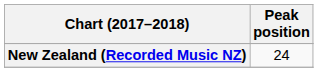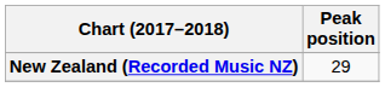 <table class="wikitable sortable plainrowheaders" style="text-align:center">
 <tr>
 <th scope="col">Chart (2017–2018)</th>
 <th scope="col">Peak<br> position</th>
 </tr>
 <tr>
 </tr>
 <tr>
 </tr>
 <tr>
 </tr>
 <tr>
 </tr>
 <tr>
 </tr>
 <tr>
 </tr>
 <tr>
 </tr>
 <tr>
 <th scope="row">New Zealand (<a href='#'>Recorded Music NZ</a>)</th>
-<td>24</td>
+<td>29</td>
 </tr>
 <tr>
 </tr>
 <tr>
 </tr>
 <tr>
 </tr>
 <tr>
 </tr>
 <tr>
 </tr>
 <tr>
 </tr>
 <tr>
 </tr>
 </table>
